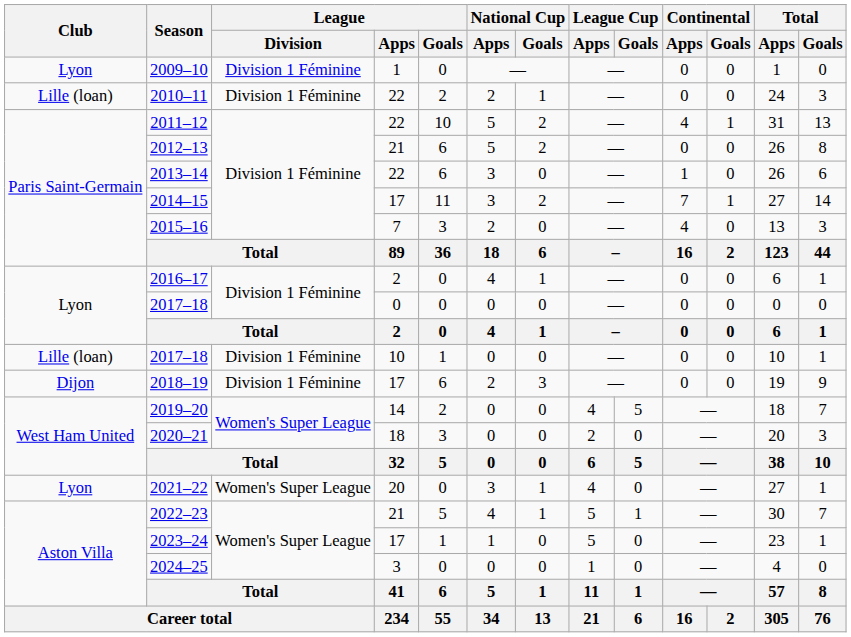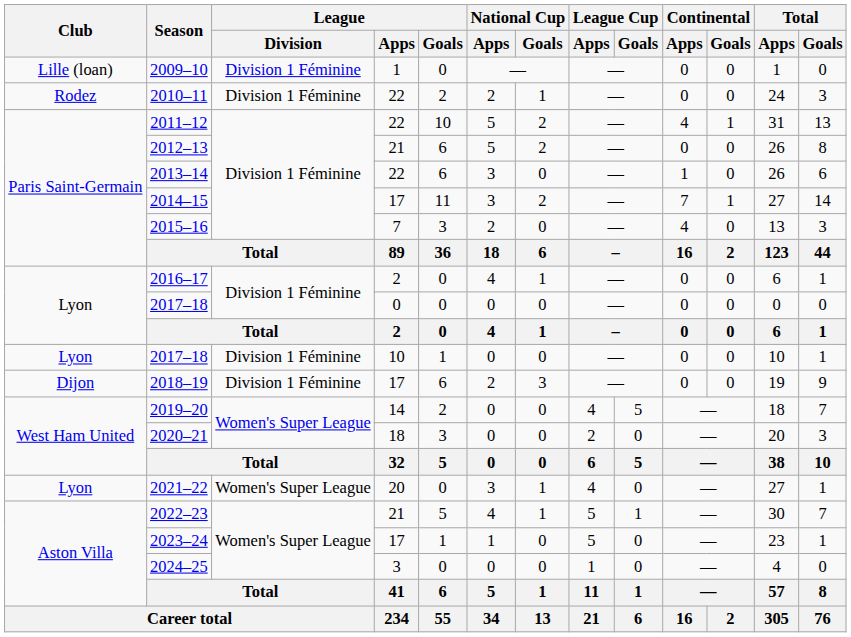 <table class="wikitable" style="text-align:center">
 <tr>
 <th rowspan="2">Club</th>
 <th rowspan="2">Season</th>
 <th colspan="3">League</th>
 <th colspan="2">National Cup</th>
 <th colspan="2">League Cup</th>
 <th colspan="2">Continental</th>
 <th colspan="2">Total</th>
 </tr>
 <tr>
 <th>Division</th>
 <th>Apps</th>
 <th>Goals</th>
 <th>Apps</th>
 <th>Goals</th>
 <th>Apps</th>
 <th>Goals</th>
 <th>Apps</th>
 <th>Goals</th>
 <th>Apps</th>
 <th>Goals</th>
 </tr>
 <tr>
-<td><a href='#'>Lyon</a></td>
+<td><a href='#'>Lille</a> (loan)</td>
 <td><a href='#'>2009–10</a></td>
 <td><a href='#'>Division 1 Féminine</a></td>
 <td>1</td>
 <td>0</td>
 <td colspan="2">—</td>
 <td colspan="2">—</td>
 <td>0</td>
 <td>0</td>
 <td>1</td>
 <td>0</td>
 </tr>
 <tr>
-<td><a href='#'>Lille</a> (loan)</td>
+<td><a href='#'>Rodez</a></td>
 <td><a href='#'>2010–11</a></td>
 <td>Division 1 Féminine</td>
 <td>22</td>
 <td>2</td>
 <td>2</td>
 <td>1</td>
 <td colspan="2">—</td>
 <td>0</td>
 <td>0</td>
 <td>24</td>
 <td>3</td>
 </tr>
 <tr>
 <td rowspan="6"><a href='#'>Paris Saint-Germain</a></td>
 <td><a href='#'>2011–12</a></td>
 <td rowspan="5">Division 1 Féminine</td>
 <td>22</td>
 <td>10</td>
 <td>5</td>
 <td>2</td>
 <td colspan="2">—</td>
 <td>4</td>
 <td>1</td>
 <td>31</td>
 <td>13</td>
 </tr>
 <tr>
 <td><a href='#'>2012–13</a></td>
 <td>21</td>
 <td>6</td>
 <td>5</td>
 <td>2</td>
 <td colspan="2">—</td>
 <td>0</td>
 <td>0</td>
 <td>26</td>
 <td>8</td>
 </tr>
 <tr>
 <td><a href='#'>2013–14</a></td>
 <td>22</td>
 <td>6</td>
 <td>3</td>
 <td>0</td>
 <td colspan="2">—</td>
 <td>1</td>
 <td>0</td>
 <td>26</td>
 <td>6</td>
 </tr>
 <tr>
 <td><a href='#'>2014–15</a></td>
 <td>17</td>
 <td>11</td>
 <td>3</td>
 <td>2</td>
 <td colspan="2">—</td>
 <td>7</td>
 <td>1</td>
 <td>27</td>
 <td>14</td>
 </tr>
 <tr>
 <td><a href='#'>2015–16</a></td>
 <td>7</td>
 <td>3</td>
 <td>2</td>
 <td>0</td>
 <td colspan="2">—</td>
 <td>4</td>
 <td>0</td>
 <td>13</td>
 <td>3</td>
 </tr>
 <tr>
 <th colspan="2">Total</th>
 <th>89</th>
 <th>36</th>
 <th>18</th>
 <th>6</th>
 <th colspan="2">–</th>
 <th>16</th>
 <th>2</th>
 <th>123</th>
 <th>44</th>
 </tr>
 <tr>
 <td rowspan="3">Lyon</td>
 <td><a href='#'>2016–17</a></td>
 <td rowspan="2">Division 1 Féminine</td>
 <td>2</td>
 <td>0</td>
 <td>4</td>
 <td>1</td>
 <td colspan="2">—</td>
 <td>0</td>
 <td>0</td>
 <td>6</td>
 <td>1</td>
 </tr>
 <tr>
 <td><a href='#'>2017–18</a></td>
 <td>0</td>
 <td>0</td>
 <td>0</td>
 <td>0</td>
 <td colspan="2">—</td>
 <td>0</td>
 <td>0</td>
 <td>0</td>
 <td>0</td>
 </tr>
 <tr>
 <th colspan="2">Total</th>
 <th>2</th>
 <th>0</th>
 <th>4</th>
 <th>1</th>
 <th colspan="2">–</th>
 <th>0</th>
 <th>0</th>
 <th>6</th>
 <th>1</th>
 </tr>
 <tr>
-<td><a href='#'>Lille</a> (loan)</td>
+<td><a href='#'>Lyon</a></td>
 <td><a href='#'>2017–18</a></td>
 <td>Division 1 Féminine</td>
 <td>10</td>
 <td>1</td>
 <td>0</td>
 <td>0</td>
 <td colspan="2">—</td>
 <td>0</td>
 <td>0</td>
 <td>10</td>
 <td>1</td>
 </tr>
 <tr>
 <td><a href='#'>Dijon</a></td>
 <td><a href='#'>2018–19</a></td>
 <td>Division 1 Féminine</td>
 <td>17</td>
 <td>6</td>
 <td>2</td>
 <td>3</td>
 <td colspan="2">—</td>
 <td>0</td>
 <td>0</td>
 <td>19</td>
 <td>9</td>
 </tr>
 <tr>
 <td rowspan="3"><a href='#'>West Ham United</a></td>
 <td><a href='#'>2019–20</a></td>
 <td rowspan="2"><a href='#'>Women's Super League</a></td>
 <td>14</td>
 <td>2</td>
 <td>0</td>
 <td>0</td>
 <td>4</td>
 <td>5</td>
 <td colspan="2">—</td>
 <td>18</td>
 <td>7</td>
 </tr>
 <tr>
 <td><a href='#'>2020–21</a></td>
 <td>18</td>
 <td>3</td>
 <td>0</td>
 <td>0</td>
 <td>2</td>
 <td>0</td>
 <td colspan="2">—</td>
 <td>20</td>
 <td>3</td>
 </tr>
 <tr>
 <th colspan="2">Total</th>
 <th>32</th>
 <th>5</th>
 <th>0</th>
 <th>0</th>
 <th>6</th>
 <th>5</th>
 <th colspan="2">—</th>
 <th>38</th>
 <th>10</th>
 </tr>
 <tr>
 <td><a href='#'>Lyon</a></td>
 <td><a href='#'>2021–22</a></td>
 <td>Women's Super League</td>
 <td>20</td>
 <td>0</td>
 <td>3</td>
 <td>1</td>
 <td>4</td>
 <td>0</td>
 <td colspan="2">—</td>
 <td>27</td>
 <td>1</td>
 </tr>
 <tr>
 <td rowspan="4"><a href='#'>Aston Villa</a></td>
 <td><a href='#'>2022–23</a></td>
 <td rowspan="3">Women's Super League</td>
 <td>21</td>
 <td>5</td>
 <td>4</td>
 <td>1</td>
 <td>5</td>
 <td>1</td>
 <td colspan="2">—</td>
 <td>30</td>
 <td>7</td>
 </tr>
 <tr>
 <td><a href='#'>2023–24</a></td>
 <td>17</td>
 <td>1</td>
 <td>1</td>
 <td>0</td>
 <td>5</td>
 <td>0</td>
 <td colspan="2">—</td>
 <td>23</td>
 <td>1</td>
 </tr>
 <tr>
 <td><a href='#'>2024–25</a></td>
 <td>3</td>
 <td>0</td>
 <td>0</td>
 <td>0</td>
 <td>1</td>
 <td>0</td>
 <td colspan="2">—</td>
 <td>4</td>
 <td>0</td>
 </tr>
 <tr>
 <th colspan="2">Total</th>
 <th>41</th>
 <th>6</th>
 <th>5</th>
 <th>1</th>
 <th>11</th>
 <th>1</th>
 <th colspan="2">—</th>
 <th>57</th>
 <th>8</th>
 </tr>
 <tr>
 <th colspan="3">Career total</th>
 <th>234</th>
 <th>55</th>
 <th>34</th>
 <th>13</th>
 <th>21</th>
 <th>6</th>
 <th>16</th>
 <th>2</th>
 <th>305</th>
 <th>76</th>
 </tr>
 </table>
